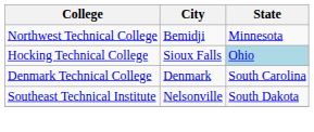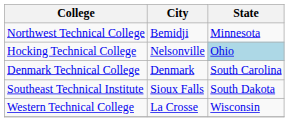 <table class="wikitable sortable">
 <tr>
 <th>College</th>
 <th>City</th>
 <th>State</th>
 </tr>
 <tr>
 <td><a href='#'>Northwest Technical College</a></td>
 <td><a href='#'>Bemidji</a></td>
 <td><a href='#'>Minnesota</a></td>
 </tr>
 <tr>
 <td><a href='#'>Hocking Technical College</a></td>
-<td><a href='#'>Sioux Falls</a></td>
+<td><a href='#'>Nelsonville</a></td>
 <td style="background: lightblue;"><a href='#'>Ohio</a></td>
 </tr>
 <tr>
 <td><a href='#'>Denmark Technical College</a></td>
 <td><a href='#'>Denmark</a></td>
 <td><a href='#'>South Carolina</a></td>
 </tr>
 <tr>
 <td><a href='#'>Southeast Technical Institute</a></td>
-<td><a href='#'>Nelsonville</a></td>
+<td><a href='#'>Sioux Falls</a></td>
 <td><a href='#'>South Dakota</a></td>
+</tr>
+<tr>
+<td><a href='#'>Western Technical College</a></td>
+<td><a href='#'>La Crosse</a></td>
+<td><a href='#'>Wisconsin</a></td>
 </tr>
 <tr>
 </tr>
 </table>
